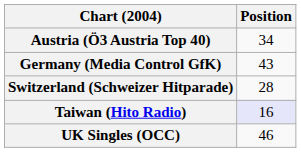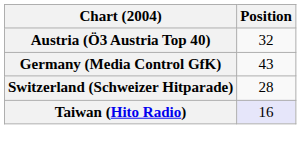 <table class="wikitable sortable plainrowheaders" style="text-align:center">
 <tr>
 <th scope="col">Chart (2004)</th>
 <th scope="col">Position</th>
 </tr>
 <tr>
 <th scope="row">Austria (Ö3 Austria Top 40)</th>
-<td>34</td>
+<td>32</td>
 </tr>
 <tr>
 <th scope="row">Germany (Media Control GfK)</th>
 <td>43</td>
 </tr>
 <tr>
 <th scope="row">Switzerland (Schweizer Hitparade)</th>
 <td>28</td>
 </tr>
 <tr>
 <th scope="row">Taiwan (<a href='#'>Hito Radio</a>)</th>
 <td style="background: lavender;">16</td>
 </tr>
-<tr>
-<th scope="row">UK Singles (OCC)</th>
-<td>46</td>
-</tr>
 </table>
